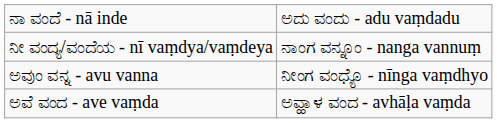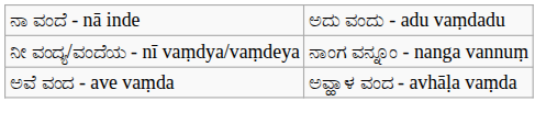 <table class="wikitable mw-collapsible mw-collapsed">
 <tr>
 <td>ನಾ ವಂದೆ - nā inde</td>
 <td>ಅದು ವಂದು - adu vaṃdadu</td>
 </tr>
 <tr>
 <td>ನೀ ವಂದ್ಯ/ವಂದೆಯ - nī vaṃdya/vaṃdeya</td>
 <td>ನಾಂಗ ವನ್ನೂಂ - nanga vannuṃ</td>
 </tr>
 <tr>
-<td>ಅವುಂ ವನ್ನ - avu vanna</td>
-<td>ನೀಂಗ ವಂಧ್ಯೊ - nīnga vaṃdhyo</td>
-</tr>
-<tr>
 <td>ಅವೆ ವಂದ - ave vaṃda</td>
 <td>ಅವ್ಹಾಳ ವಂದ - avhāḷa vaṃda</td>
 </tr>
 </table>
